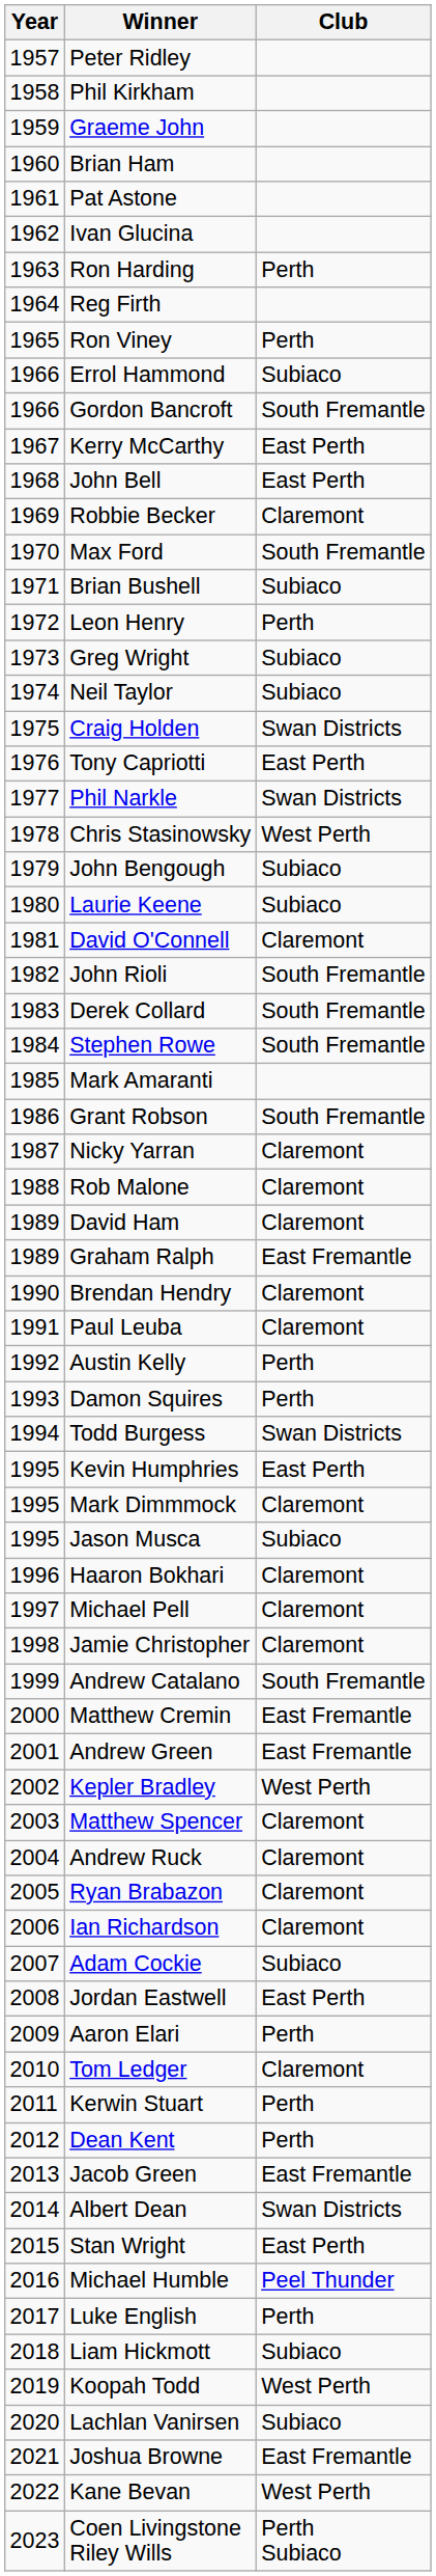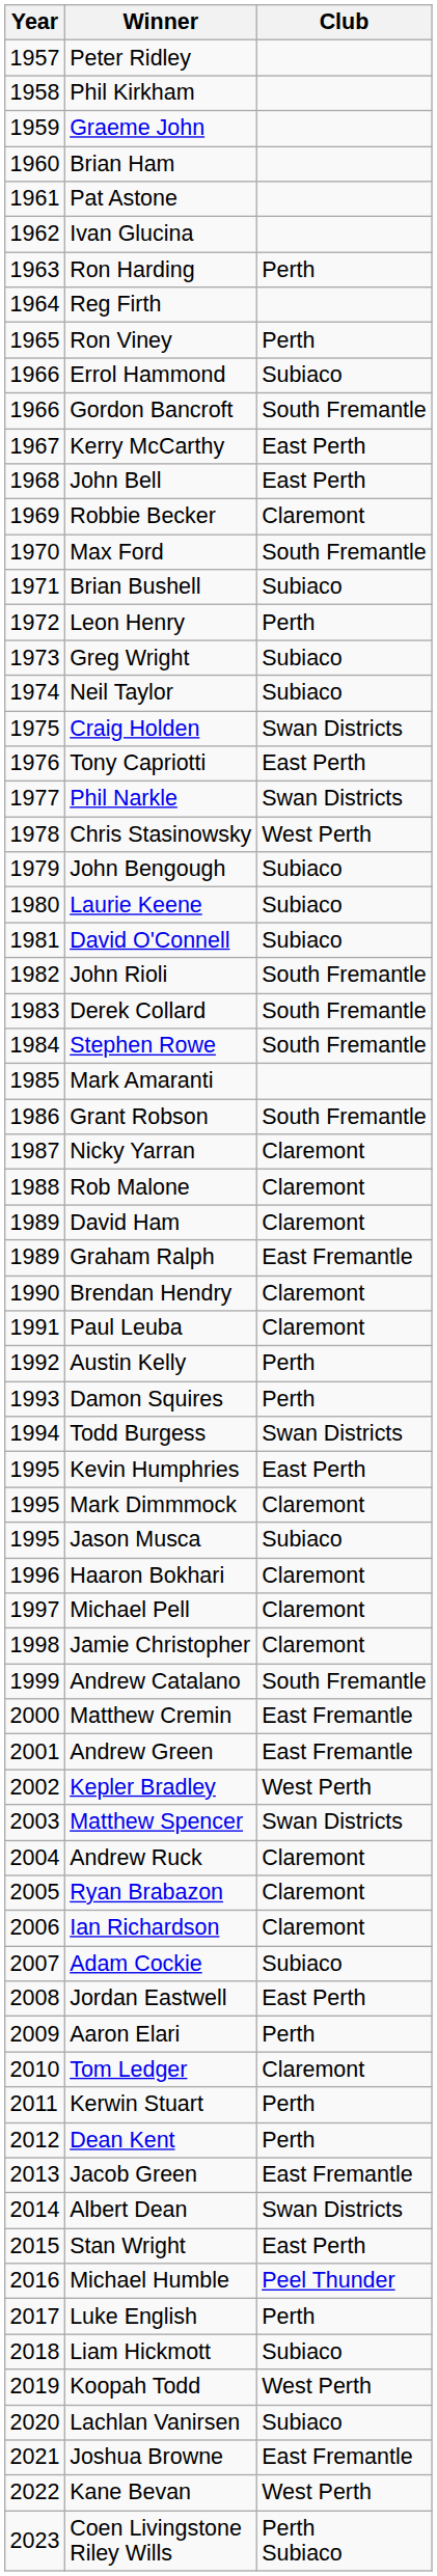 <table class="wikitable sortable">
 <tr>
 <th>Year</th>
 <th>Winner</th>
 <th>Club</th>
 </tr>
 <tr>
 <td>1957</td>
 <td>Peter Ridley</td>
 <td></td>
 </tr>
 <tr>
 <td>1958</td>
 <td>Phil Kirkham</td>
 <td></td>
 </tr>
 <tr>
 <td>1959</td>
 <td><a href='#'>Graeme John</a></td>
 <td></td>
 </tr>
 <tr>
 <td>1960</td>
 <td>Brian Ham</td>
 <td></td>
 </tr>
 <tr>
 <td>1961</td>
 <td>Pat Astone</td>
 <td></td>
 </tr>
 <tr>
 <td>1962</td>
 <td>Ivan Glucina</td>
 <td></td>
 </tr>
 <tr>
 <td>1963</td>
 <td>Ron Harding</td>
 <td>Perth</td>
 </tr>
 <tr>
 <td>1964</td>
 <td>Reg Firth</td>
 <td></td>
 </tr>
 <tr>
 <td>1965</td>
 <td>Ron Viney</td>
 <td>Perth</td>
 </tr>
 <tr>
 <td>1966</td>
 <td>Errol Hammond</td>
 <td>Subiaco</td>
 </tr>
 <tr>
 <td>1966</td>
 <td>Gordon Bancroft</td>
 <td>South Fremantle</td>
 </tr>
 <tr>
 <td>1967</td>
 <td>Kerry McCarthy</td>
 <td>East Perth</td>
 </tr>
 <tr>
 <td>1968</td>
 <td>John Bell</td>
 <td>East Perth</td>
 </tr>
 <tr>
 <td>1969</td>
 <td>Robbie Becker</td>
 <td>Claremont</td>
 </tr>
 <tr>
 <td>1970</td>
 <td>Max Ford</td>
 <td>South Fremantle</td>
 </tr>
 <tr>
 <td>1971</td>
 <td>Brian Bushell</td>
 <td>Subiaco</td>
 </tr>
 <tr>
 <td>1972</td>
 <td>Leon Henry</td>
 <td>Perth</td>
 </tr>
 <tr>
 <td>1973</td>
 <td>Greg Wright</td>
 <td>Subiaco</td>
 </tr>
 <tr>
 <td>1974</td>
 <td>Neil Taylor</td>
 <td>Subiaco</td>
 </tr>
 <tr>
 <td>1975</td>
 <td><a href='#'>Craig Holden</a></td>
 <td>Swan Districts</td>
 </tr>
 <tr>
 <td>1976</td>
 <td>Tony Capriotti</td>
 <td>East Perth</td>
 </tr>
 <tr>
 <td>1977</td>
 <td><a href='#'>Phil Narkle</a></td>
 <td>Swan Districts</td>
 </tr>
 <tr>
 <td>1978</td>
 <td>Chris Stasinowsky</td>
 <td>West Perth</td>
 </tr>
 <tr>
 <td>1979</td>
 <td>John Bengough</td>
 <td>Subiaco</td>
 </tr>
 <tr>
 <td>1980</td>
 <td><a href='#'>Laurie Keene</a></td>
 <td>Subiaco</td>
 </tr>
 <tr>
 <td>1981</td>
 <td><a href='#'>David O'Connell</a></td>
-<td>Claremont</td>
+<td>Subiaco</td>
 </tr>
 <tr>
 <td>1982</td>
 <td>John Rioli</td>
 <td>South Fremantle</td>
 </tr>
 <tr>
 <td>1983</td>
 <td>Derek Collard</td>
 <td>South Fremantle</td>
 </tr>
 <tr>
 <td>1984</td>
 <td><a href='#'>Stephen Rowe</a></td>
 <td>South Fremantle</td>
 </tr>
 <tr>
 <td>1985</td>
 <td>Mark Amaranti</td>
 <td></td>
 </tr>
 <tr>
 <td>1986</td>
 <td>Grant Robson</td>
 <td>South Fremantle</td>
 </tr>
 <tr>
 <td>1987</td>
 <td>Nicky Yarran</td>
 <td>Claremont</td>
 </tr>
 <tr>
 <td>1988</td>
 <td>Rob Malone</td>
 <td>Claremont</td>
 </tr>
 <tr>
 <td>1989</td>
 <td>David Ham</td>
 <td>Claremont</td>
 </tr>
 <tr>
 <td>1989</td>
 <td>Graham Ralph</td>
 <td>East Fremantle</td>
 </tr>
 <tr>
 <td>1990</td>
 <td>Brendan Hendry</td>
 <td>Claremont</td>
 </tr>
 <tr>
 <td>1991</td>
 <td>Paul Leuba</td>
 <td>Claremont</td>
 </tr>
 <tr>
 <td>1992</td>
 <td>Austin Kelly</td>
 <td>Perth</td>
 </tr>
 <tr>
 <td>1993</td>
 <td>Damon Squires</td>
 <td>Perth</td>
 </tr>
 <tr>
 <td>1994</td>
 <td>Todd Burgess</td>
 <td>Swan Districts</td>
 </tr>
 <tr>
 <td>1995</td>
 <td>Kevin Humphries</td>
 <td>East Perth</td>
 </tr>
 <tr>
 <td>1995</td>
 <td>Mark Dimmmock</td>
 <td>Claremont</td>
 </tr>
 <tr>
 <td>1995</td>
 <td>Jason Musca</td>
 <td>Subiaco</td>
 </tr>
 <tr>
 <td>1996</td>
 <td>Haaron Bokhari</td>
 <td>Claremont</td>
 </tr>
 <tr>
 <td>1997</td>
 <td>Michael Pell</td>
 <td>Claremont</td>
 </tr>
 <tr>
 <td>1998</td>
 <td>Jamie Christopher</td>
 <td>Claremont</td>
 </tr>
 <tr>
 <td>1999</td>
 <td>Andrew Catalano</td>
 <td>South Fremantle</td>
 </tr>
 <tr>
 <td>2000</td>
 <td>Matthew Cremin</td>
 <td>East Fremantle</td>
 </tr>
 <tr>
 <td>2001</td>
 <td>Andrew Green</td>
 <td>East Fremantle</td>
 </tr>
 <tr>
 <td>2002</td>
 <td><a href='#'>Kepler Bradley</a></td>
 <td>West Perth</td>
 </tr>
 <tr>
 <td>2003</td>
 <td><a href='#'>Matthew Spencer</a></td>
-<td>Claremont</td>
+<td>Swan Districts</td>
 </tr>
 <tr>
 <td>2004</td>
 <td>Andrew Ruck</td>
 <td>Claremont</td>
 </tr>
 <tr>
 <td>2005</td>
 <td><a href='#'>Ryan Brabazon</a></td>
 <td>Claremont</td>
 </tr>
 <tr>
 <td>2006</td>
 <td><a href='#'>Ian Richardson</a></td>
 <td>Claremont</td>
 </tr>
 <tr>
 <td>2007</td>
 <td><a href='#'>Adam Cockie</a></td>
 <td>Subiaco</td>
 </tr>
 <tr>
 <td>2008</td>
 <td>Jordan Eastwell</td>
 <td>East Perth</td>
 </tr>
 <tr>
 <td>2009</td>
 <td>Aaron Elari</td>
 <td>Perth</td>
 </tr>
 <tr>
 <td>2010</td>
 <td><a href='#'>Tom Ledger</a></td>
 <td>Claremont</td>
 </tr>
 <tr>
 <td>2011</td>
 <td>Kerwin Stuart</td>
 <td>Perth</td>
 </tr>
 <tr>
 <td>2012</td>
 <td><a href='#'>Dean Kent</a></td>
 <td>Perth</td>
 </tr>
 <tr>
 <td>2013</td>
 <td>Jacob Green</td>
 <td>East Fremantle</td>
 </tr>
 <tr>
 <td>2014</td>
 <td>Albert Dean</td>
 <td>Swan Districts</td>
 </tr>
 <tr>
 <td>2015</td>
 <td>Stan Wright</td>
 <td>East Perth</td>
 </tr>
 <tr>
 <td>2016</td>
 <td>Michael Humble</td>
 <td><a href='#'>Peel Thunder</a></td>
 </tr>
 <tr>
 <td>2017</td>
 <td>Luke English</td>
 <td>Perth</td>
 </tr>
 <tr>
 <td>2018</td>
 <td>Liam Hickmott</td>
 <td>Subiaco</td>
 </tr>
 <tr>
 <td>2019</td>
 <td>Koopah Todd</td>
 <td>West Perth</td>
 </tr>
 <tr>
 <td>2020</td>
 <td>Lachlan Vanirsen</td>
 <td>Subiaco</td>
 </tr>
 <tr>
 <td>2021</td>
 <td>Joshua Browne</td>
 <td>East Fremantle</td>
 </tr>
 <tr>
 <td>2022</td>
 <td>Kane Bevan</td>
 <td>West Perth</td>
 </tr>
 <tr>
 <td>2023</td>
 <td>Coen Livingstone<br>Riley Wills</td>
 <td>Perth<br>Subiaco</td>
 </tr>
 </table>
